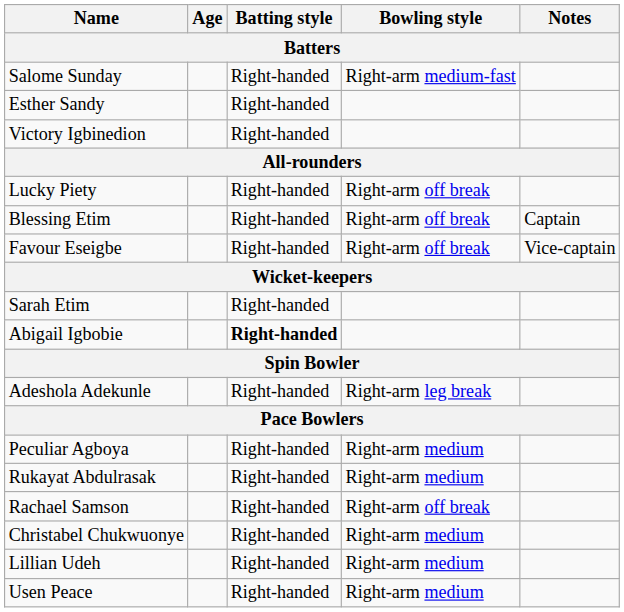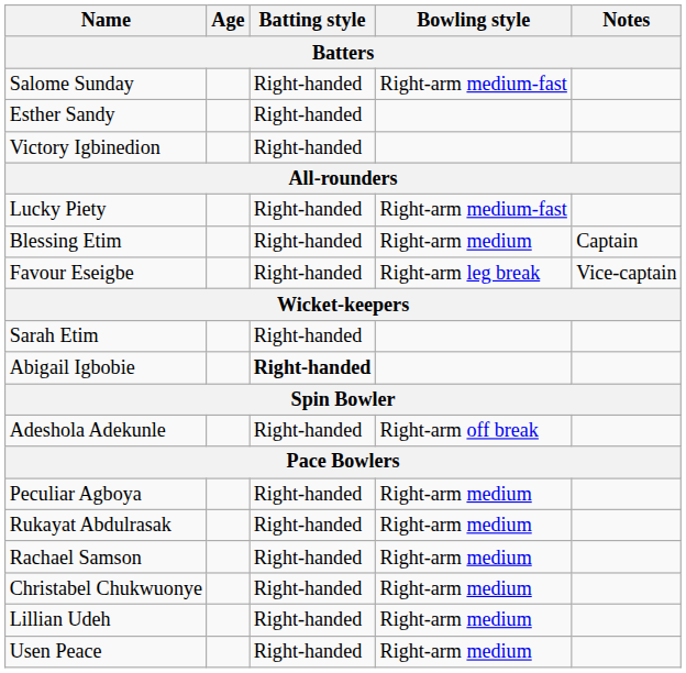 <table class="wikitable">
 <tr>
 <th>Name</th>
 <th>Age</th>
 <th>Batting style</th>
 <th>Bowling style</th>
 <th>Notes</th>
 </tr>
 <tr>
 <th colspan="5">Batters</th>
 </tr>
 <tr>
 <td>Salome Sunday</td>
 <td></td>
 <td>Right-handed</td>
 <td>Right-arm <a href='#'>medium-fast</a></td>
 <td></td>
 </tr>
 <tr>
 <td>Esther Sandy</td>
 <td></td>
 <td>Right-handed</td>
 <td></td>
 <td></td>
 </tr>
 <tr>
 <td>Victory Igbinedion</td>
 <td></td>
 <td>Right-handed</td>
 <td></td>
 <td></td>
 </tr>
 <tr>
 <th colspan="5">All-rounders</th>
 </tr>
 <tr>
 <td>Lucky Piety</td>
 <td></td>
 <td>Right-handed</td>
-<td>Right-arm <a href='#'>off break</a></td>
+<td>Right-arm <a href='#'>medium-fast</a></td>
 <td></td>
 </tr>
 <tr>
 <td>Blessing Etim</td>
 <td></td>
 <td>Right-handed</td>
-<td>Right-arm <a href='#'>off break</a></td>
+<td>Right-arm <a href='#'>medium</a></td>
 <td>Captain</td>
 </tr>
 <tr>
 <td>Favour Eseigbe</td>
 <td></td>
 <td>Right-handed</td>
-<td>Right-arm <a href='#'>off break</a></td>
+<td>Right-arm <a href='#'>leg break</a></td>
 <td>Vice-captain</td>
 </tr>
 <tr>
 <th colspan="5">Wicket-keepers</th>
 </tr>
 <tr>
 <td>Sarah Etim</td>
 <td></td>
 <td>Right-handed</td>
 <td></td>
 <td></td>
 </tr>
 <tr>
 <td>Abigail Igbobie</td>
 <td></td>
 <td><strong>Right-handed</strong></td>
 <td></td>
 <td></td>
 </tr>
 <tr>
 <th colspan="5">Spin Bowler</th>
 </tr>
 <tr>
 <td>Adeshola Adekunle</td>
 <td></td>
 <td>Right-handed</td>
-<td>Right-arm <a href='#'>leg break</a></td>
+<td>Right-arm <a href='#'>off break</a></td>
 <td></td>
 </tr>
 <tr>
 <th colspan="5">Pace Bowlers</th>
 </tr>
 <tr>
 <td>Peculiar Agboya</td>
 <td></td>
 <td>Right-handed</td>
 <td>Right-arm <a href='#'>medium</a></td>
 <td></td>
 </tr>
 <tr>
 <td>Rukayat Abdulrasak</td>
 <td></td>
 <td>Right-handed</td>
 <td>Right-arm <a href='#'>medium</a></td>
 <td></td>
 </tr>
 <tr>
 <td>Rachael Samson</td>
 <td></td>
 <td>Right-handed</td>
-<td>Right-arm <a href='#'>off break</a></td>
+<td>Right-arm <a href='#'>medium</a></td>
 <td></td>
 </tr>
 <tr>
 <td>Christabel Chukwuonye</td>
 <td></td>
 <td>Right-handed</td>
 <td>Right-arm <a href='#'>medium</a></td>
 <td></td>
 </tr>
 <tr>
 <td>Lillian Udeh</td>
 <td></td>
 <td>Right-handed</td>
 <td>Right-arm <a href='#'>medium</a></td>
 <td></td>
 </tr>
 <tr>
 <td>Usen Peace</td>
 <td></td>
 <td>Right-handed</td>
 <td>Right-arm <a href='#'>medium</a></td>
 <td></td>
 </tr>
 </table>
